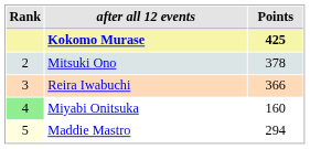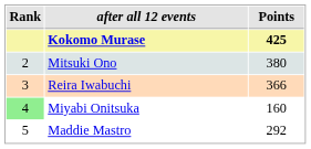 <table cellspacing="1" cellpadding="3" style="border:1px solid #AAAAAA;font-size:86%">
 <tr style="background-color: #E4E4E4;">
 <th style="border-bottom:1px solid #AAAAAA; width: 10px;">Rank</th>
 <th style="border-bottom:1px solid #AAAAAA; width: 200px;"><em>after all 12 events</em></th>
 <th style="border-bottom:1px solid #AAAAAA; width: 50px;">Points</th>
 </tr>
 <tr style="background:#f7f6a8;">
 <td align=center></td>
 <td> <strong><a href='#'>Kokomo Murase</a></strong></td>
 <td align=center><strong>425</strong></td>
 </tr>
 <tr style="background:#dce5e5;">
 <td align=center>2</td>
 <td> <a href='#'>Mitsuki Ono</a></td>
-<td align=center>378</td>
+<td align=center>380</td>
 </tr>
 <tr style="background:#ffdab9;">
 <td align=center>3</td>
 <td> <a href='#'>Reira Iwabuchi</a></td>
 <td align=center>366</td>
 </tr>
 <tr>
 <td align=center style="background: lightgreen;">4</td>
 <td> <a href='#'>Miyabi Onitsuka</a></td>
 <td align=center>160</td>
 </tr>
 <tr>
-<td align=center style="background: lightyellow;">5</td>
+<td align=center>5</td>
 <td> <a href='#'>Maddie Mastro</a></td>
-<td align=center>294</td>
+<td align=center>292</td>
 </tr>
 </table>
